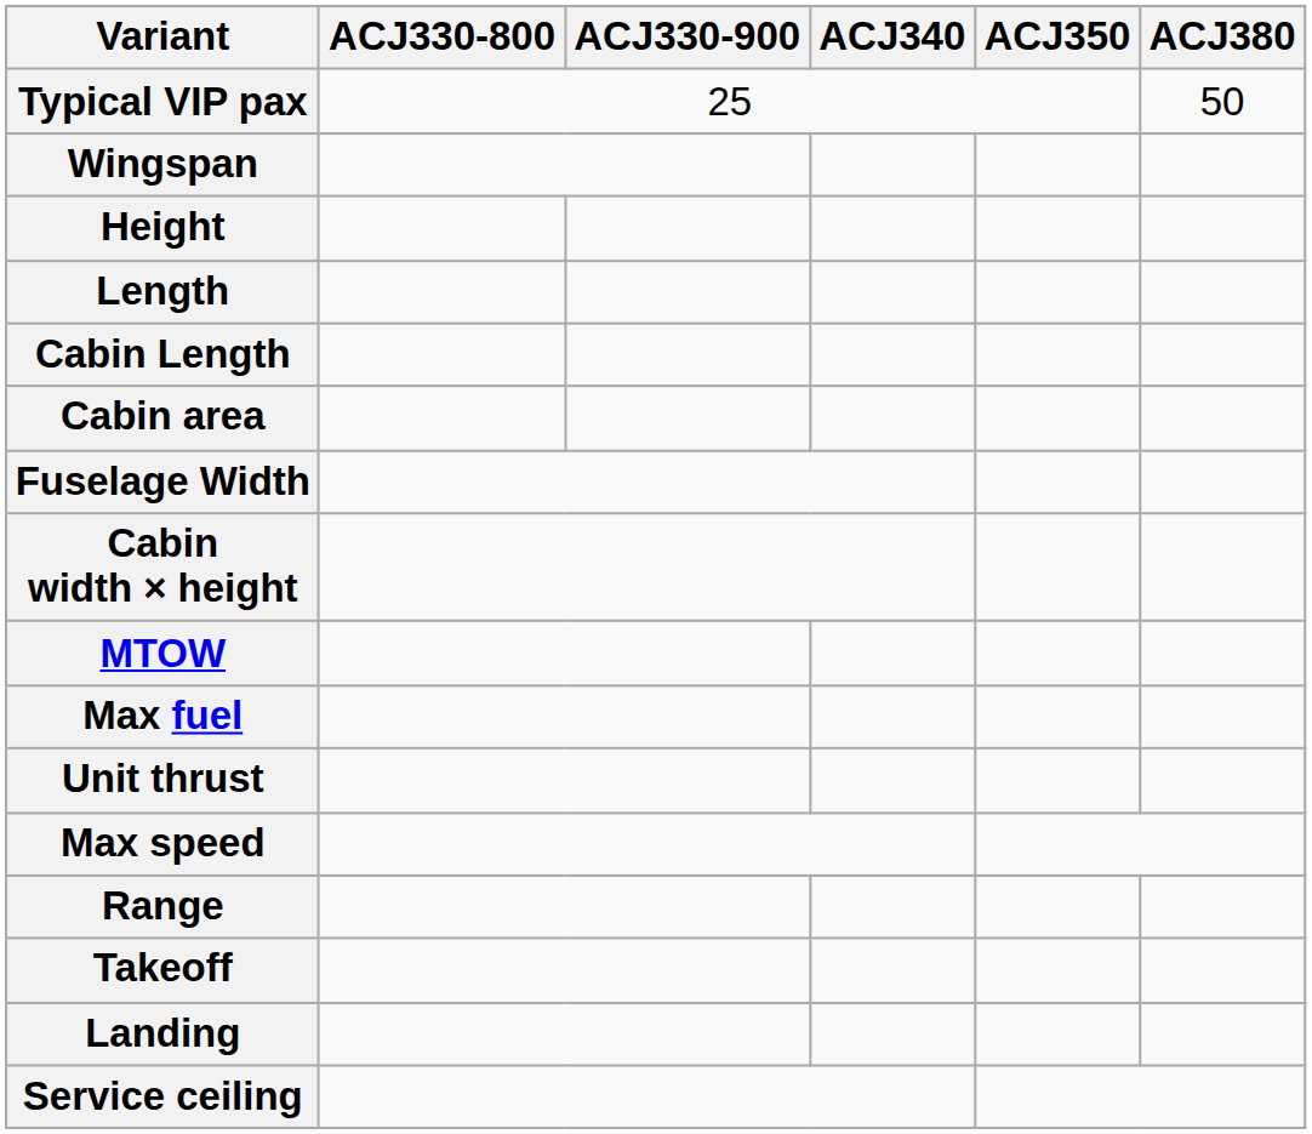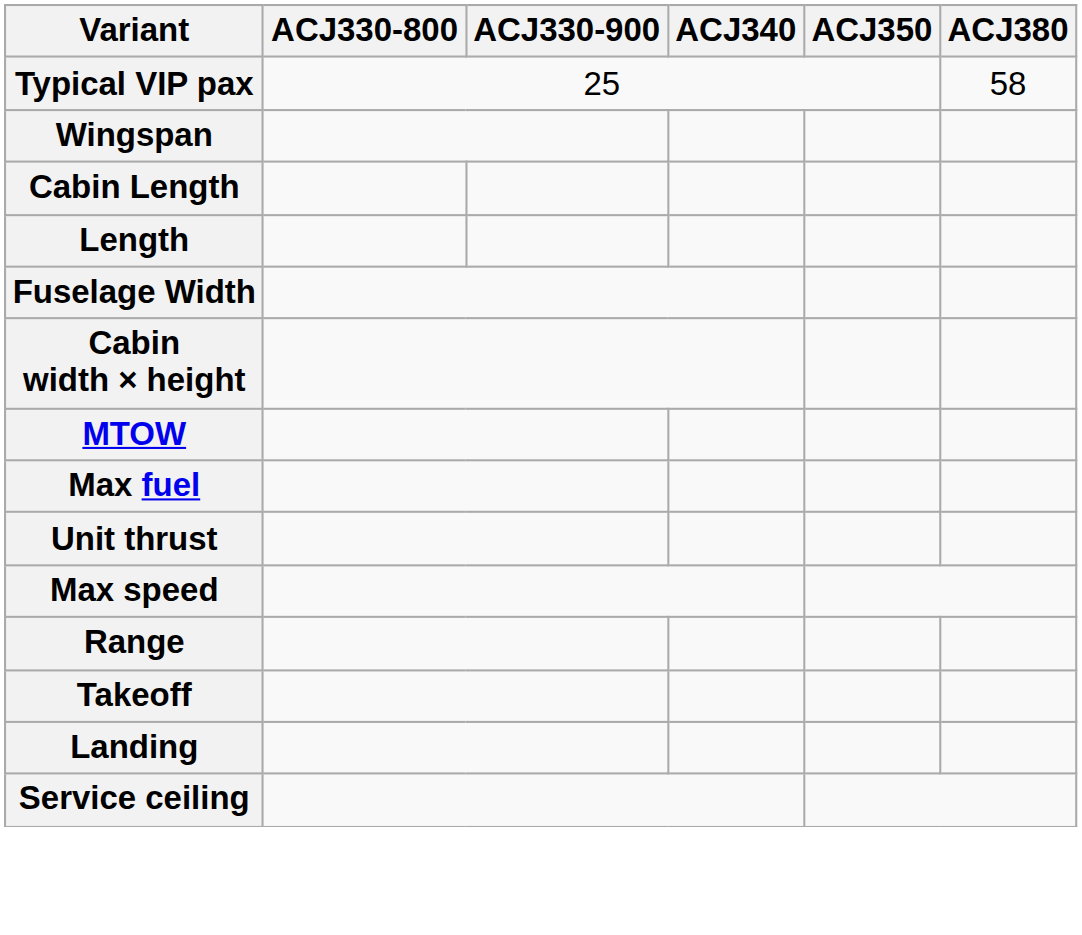 <table class="wikitable" style="text-align:center">
 <tr>
 <th>Variant</th>
 <th>ACJ330-800</th>
 <th>ACJ330-900</th>
 <th>ACJ340</th>
 <th>ACJ350</th>
 <th>ACJ380</th>
 </tr>
 <tr>
 <th>Typical VIP pax</th>
 <td colspan=4>25</td>
-<td>50</td>
+<td>58</td>
 </tr>
 <tr>
 <th>Wingspan</th>
 <td colspan=2></td>
-<td></td>
-<td></td>
-<td></td>
-</tr>
-<tr>
-<th>Height</th>
-<td></td>
-<td></td>
-<td></td>
-<td></td>
-<td></td>
-</tr>
-<tr>
-<th>Length</th>
-<td></td>
-<td></td>
 <td></td>
 <td></td>
 <td></td>
 </tr>
 <tr>
 <th>Cabin Length</th>
 <td></td>
 <td></td>
 <td></td>
 <td></td>
 <td></td>
 </tr>
 <tr>
-<th>Cabin area</th>
+<th>Length</th>
 <td></td>
 <td></td>
 <td></td>
 <td></td>
 <td></td>
 </tr>
 <tr>
 <th>Fuselage Width</th>
 <td colspan=3></td>
 <td></td>
 <td></td>
 </tr>
 <tr>
 <th>Cabin<br>width × height</th>
 <td colspan=3></td>
 <td></td>
 <td></td>
 </tr>
 <tr>
 <th><a href='#'>MTOW</a></th>
 <td colspan=2></td>
 <td></td>
 <td></td>
 <td></td>
 </tr>
 <tr>
 <th>Max <a href='#'>fuel</a></th>
 <td colspan=2></td>
 <td></td>
 <td></td>
 <td></td>
 </tr>
 <tr>
 <th>Unit thrust</th>
 <td colspan=2></td>
 <td></td>
 <td></td>
 <td></td>
 </tr>
 <tr>
 <th>Max speed</th>
 <td colspan=3></td>
 <td colspan=2></td>
 </tr>
 <tr>
 <th>Range</th>
 <td colspan=2></td>
 <td></td>
 <td></td>
 <td></td>
 </tr>
 <tr>
 <th>Takeoff</th>
 <td colspan=2></td>
 <td></td>
 <td></td>
 <td></td>
 </tr>
 <tr>
 <th>Landing</th>
 <td colspan=2></td>
 <td></td>
 <td></td>
 <td></td>
 </tr>
 <tr>
 <th>Service ceiling</th>
 <td colspan=3></td>
 <td colspan=2></td>
 </tr>
 </table>
